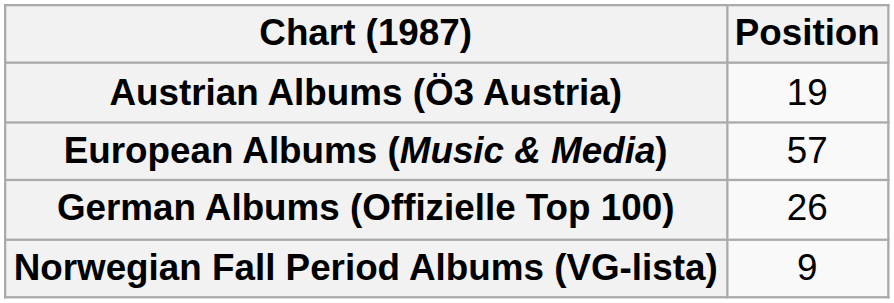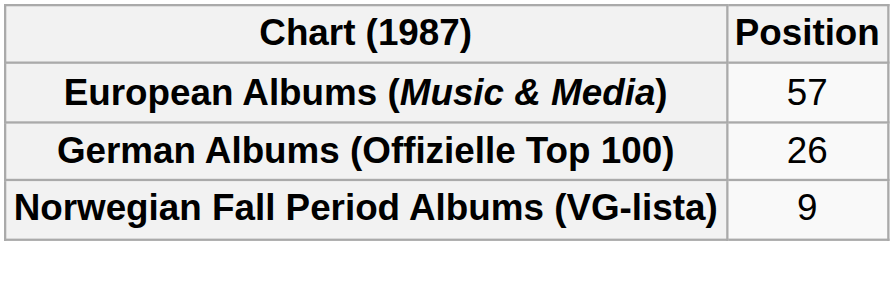 <table class="wikitable sortable plainrowheaders" style="text-align:center">
 <tr>
 <th scope="col">Chart (1987)</th>
 <th scope="col">Position</th>
-</tr>
-<tr>
-<th scope="row">Austrian Albums (Ö3 Austria)</th>
-<td>19</td>
 </tr>
 <tr>
 <th scope="row">European Albums (<em>Music & Media</em>)</th>
 <td>57</td>
 </tr>
 <tr>
 <th scope="row">German Albums (Offizielle Top 100)</th>
 <td>26</td>
 </tr>
 <tr>
 <th scope="row">Norwegian Fall Period Albums (VG-lista)</th>
 <td>9</td>
 </tr>
 </table>
